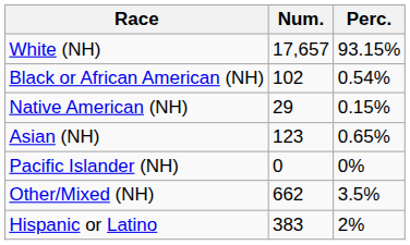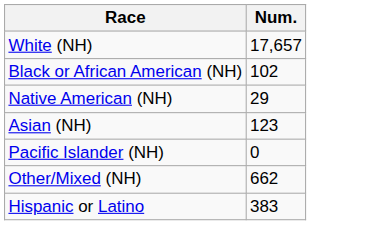 <table class="wikitable">
 <tr>
 <th>Race</th>
 <th>Num.</th>
-<th>Perc.</th>
 </tr>
 <tr>
 <td><a href='#'>White</a> (NH)</td>
 <td>17,657</td>
-<td>93.15%</td>
 </tr>
 <tr>
 <td><a href='#'>Black or African American</a> (NH)</td>
 <td>102</td>
-<td>0.54%</td>
 </tr>
 <tr>
 <td><a href='#'>Native American</a> (NH)</td>
 <td>29</td>
-<td>0.15%</td>
 </tr>
 <tr>
 <td><a href='#'>Asian</a> (NH)</td>
 <td>123</td>
-<td>0.65%</td>
 </tr>
 <tr>
 <td><a href='#'>Pacific Islander</a> (NH)</td>
 <td>0</td>
-<td>0%</td>
 </tr>
 <tr>
 <td><a href='#'>Other/Mixed</a> (NH)</td>
 <td>662</td>
-<td>3.5%</td>
 </tr>
 <tr>
 <td><a href='#'>Hispanic</a> or <a href='#'>Latino</a></td>
 <td>383</td>
-<td>2%</td>
 </tr>
 </table>
